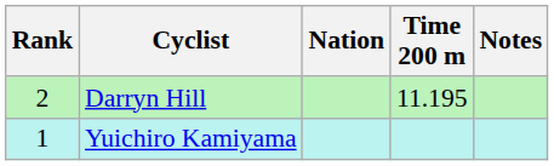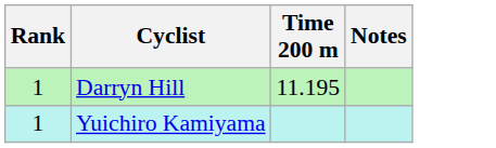 <table class="wikitable sortable" style="text-align:center">
 <tr>
 <th>Rank</th>
 <th>Cyclist</th>
-<th>Nation</th>
 <th>Time<br>200 m</th>
 <th>Notes</th>
 </tr>
 <tr bgcolor=bbf3bb>
-<td>2</td>
+<td>1</td>
 <td align=left><a href='#'>Darryn Hill</a></td>
-<td align=left></td>
 <td>11.195</td>
 <td></td>
 </tr>
 <tr bgcolor=bbf3f>
 <td>1</td>
 <td align=left><a href='#'>Yuichiro Kamiyama</a></td>
-<td align=left></td>
 <td></td>
 <td></td>
 </tr>
 </table>
